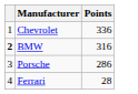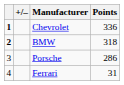 <table class="wikitable" style="font-size: 95%;">
 <tr>
 <th scope="col"></th>
+<th scope="col">+/–</th>
 <th scope="col">Manufacturer</th>
 <th scope="col">Points</th>
 </tr>
 <tr>
-<td align=center>1</td>
+<td align=center><strong>1</strong></td>
+<td align="left"></td>
 <td> <a href='#'>Chevrolet</a></td>
 <td align=right>336</td>
 </tr>
 <tr>
 <td align=center><strong>2</strong></td>
+<td align="left"></td>
 <td> <a href='#'>BMW</a></td>
-<td align=right>316</td>
+<td align=right>318</td>
 </tr>
 <tr>
 <td align=center>3</td>
+<td align="left"></td>
 <td> <a href='#'>Porsche</a></td>
 <td align=right>286</td>
 </tr>
 <tr>
 <td align=center>4</td>
+<td align="left"></td>
 <td> <a href='#'>Ferrari</a></td>
-<td align=right>28</td>
+<td align=right>31</td>
 </tr>
 </table>
